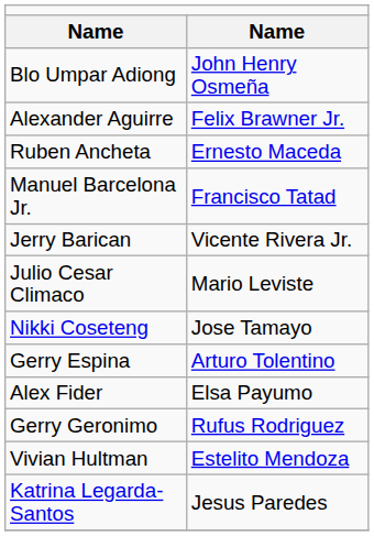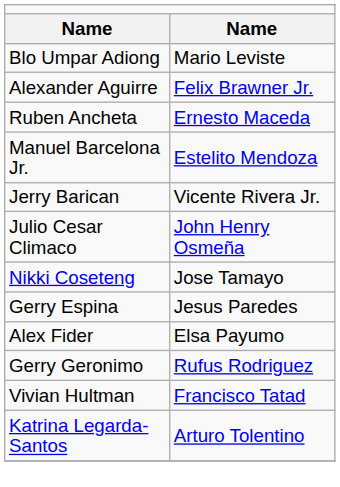 <table class=wikitable style="font-size:90%">
 <tr>
 <td colspan=4 bgcolor=></td>
 </tr>
 <tr>
 <th width=120px>Name</th>
 <th width=120px>Name</th>
 </tr>
 <tr>
 <td>Blo Umpar Adiong</td>
-<td><a href='#'>John Henry Osmeña</a></td>
+<td>Mario Leviste</td>
 </tr>
 <tr>
 <td>Alexander Aguirre</td>
 <td><a href='#'>Felix Brawner Jr.</a></td>
 </tr>
 <tr>
 <td>Ruben Ancheta</td>
 <td><a href='#'>Ernesto Maceda</a></td>
 </tr>
 <tr>
 <td>Manuel Barcelona Jr.</td>
-<td><a href='#'>Francisco Tatad</a></td>
+<td><a href='#'>Estelito Mendoza</a></td>
 </tr>
 <tr>
 <td>Jerry Barican</td>
 <td>Vicente Rivera Jr.</td>
 </tr>
 <tr>
 <td>Julio Cesar Climaco</td>
-<td>Mario Leviste</td>
+<td><a href='#'>John Henry Osmeña</a></td>
 </tr>
 <tr>
 <td><a href='#'>Nikki Coseteng</a></td>
 <td>Jose Tamayo</td>
 </tr>
 <tr>
 <td>Gerry Espina</td>
-<td><a href='#'>Arturo Tolentino</a></td>
+<td>Jesus Paredes</td>
 </tr>
 <tr>
 <td>Alex Fider</td>
 <td>Elsa Payumo</td>
 </tr>
 <tr>
 <td>Gerry Geronimo</td>
 <td><a href='#'>Rufus Rodriguez</a></td>
 </tr>
 <tr>
 <td>Vivian Hultman</td>
-<td><a href='#'>Estelito Mendoza</a></td>
+<td><a href='#'>Francisco Tatad</a></td>
 </tr>
 <tr>
 <td><a href='#'>Katrina Legarda-Santos</a></td>
-<td>Jesus Paredes</td>
+<td><a href='#'>Arturo Tolentino</a></td>
 </tr>
 <tr>
 </tr>
 </table>
